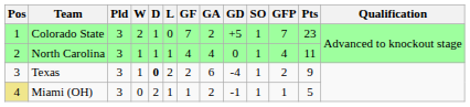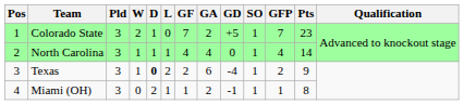 <table class="wikitable" style="text-align:center"; margin: 1em auto">
 <tr>
 <th>Pos</th>
 <th>Team</th>
 <th>Pld</th>
 <th>W</th>
 <th>D</th>
 <th>L</th>
 <th>GF</th>
 <th>GA</th>
 <th>GD</th>
 <th>SO</th>
 <th>GFP</th>
 <th>Pts</th>
 <th>Qualification</th>
 </tr>
 <tr bgcolor="#9eff9e">
 <td>1</td>
 <td style="text-align:left">Colorado State</td>
 <td>3</td>
 <td>2</td>
 <td>1</td>
 <td>0</td>
 <td>7</td>
 <td>2</td>
 <td>+5</td>
 <td>1</td>
 <td>7</td>
 <td>23</td>
 <td rowspan="2">Advanced to knockout stage</td>
 </tr>
 <tr bgcolor="#9eff9e">
 <td>2</td>
 <td style="text-align:left">North Carolina</td>
 <td>3</td>
 <td>1</td>
 <td>1</td>
 <td>1</td>
 <td>4</td>
 <td>4</td>
 <td>0</td>
 <td>1</td>
 <td>4</td>
-<td>11</td>
+<td>14</td>
 </tr>
 <tr>
 <td>3</td>
 <td style="text-align:left">Texas</td>
 <td>3</td>
 <td>1</td>
 <td><strong>0</strong></td>
 <td>2</td>
 <td>2</td>
 <td>6</td>
 <td>-4</td>
 <td>1</td>
 <td>2</td>
 <td>9</td>
 <td rowspan="2"></td>
 </tr>
 <tr>
-<td style="background: khaki;">4</td>
+<td>4</td>
 <td style="text-align:left">Miami (OH)</td>
 <td>3</td>
 <td>0</td>
 <td>2</td>
 <td>1</td>
 <td>1</td>
 <td>2</td>
 <td>-1</td>
 <td>1</td>
 <td>1</td>
-<td>5</td>
+<td>8</td>
 </tr>
 </table>
